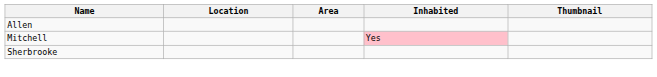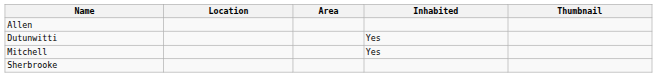 <table class="wikitable sortable"  style="margin:auto; width:80%;">
 <tr>
 <th>Name</th>
 <th>Location</th>
 <th>Area</th>
 <th>Inhabited</th>
 <th>Thumbnail</th>
 </tr>
 <tr>
 <td>Allen</td>
 <td></td>
 <td></td>
 <td></td>
 <td></td>
 </tr>
 <tr>
+<td>Dutunwitti</td>
+<td></td>
+<td></td>
+<td>Yes</td>
+<td></td>
+</tr>
+<tr>
 <td>Mitchell</td>
 <td></td>
 <td></td>
-<td style="background: pink;">Yes</td>
+<td>Yes</td>
 <td></td>
 </tr>
 <tr>
 <td>Sherbrooke</td>
 <td></td>
 <td></td>
 <td></td>
 <td></td>
 </tr>
 </table>
